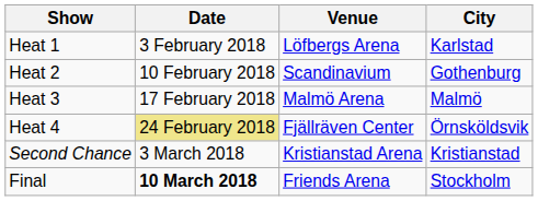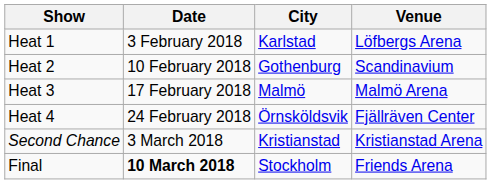 <table class="wikitable" style="margin: 1em auto 1em auto">
 <tr>
 <th>Show</th>
 <th>Date</th>
+<th>City</th>
 <th>Venue</th>
-<th>City</th>
 </tr>
 <tr>
 <td>Heat 1</td>
 <td>3 February 2018</td>
+<td><a href='#'>Karlstad</a></td>
 <td><a href='#'>Löfbergs Arena</a></td>
-<td><a href='#'>Karlstad</a></td>
 </tr>
 <tr>
 <td>Heat 2</td>
 <td>10 February 2018</td>
+<td><a href='#'>Gothenburg</a></td>
 <td><a href='#'>Scandinavium</a></td>
-<td><a href='#'>Gothenburg</a></td>
 </tr>
 <tr>
 <td>Heat 3</td>
 <td>17 February 2018</td>
+<td><a href='#'>Malmö</a></td>
 <td><a href='#'>Malmö Arena</a></td>
-<td><a href='#'>Malmö</a></td>
 </tr>
 <tr>
 <td>Heat 4</td>
-<td style="background: khaki;">24 February 2018</td>
+<td>24 February 2018</td>
+<td><a href='#'>Örnsköldsvik</a></td>
 <td><a href='#'>Fjällräven Center</a></td>
-<td><a href='#'>Örnsköldsvik</a></td>
 </tr>
 <tr>
 <td><em>Second Chance</em></td>
 <td>3 March 2018</td>
+<td><a href='#'>Kristianstad</a></td>
 <td><a href='#'>Kristianstad Arena</a></td>
-<td><a href='#'>Kristianstad</a></td>
 </tr>
 <tr>
 <td>Final</td>
 <td><strong>10 March 2018</strong></td>
+<td><a href='#'>Stockholm</a></td>
 <td><a href='#'>Friends Arena</a></td>
-<td><a href='#'>Stockholm</a></td>
 </tr>
 </table>
